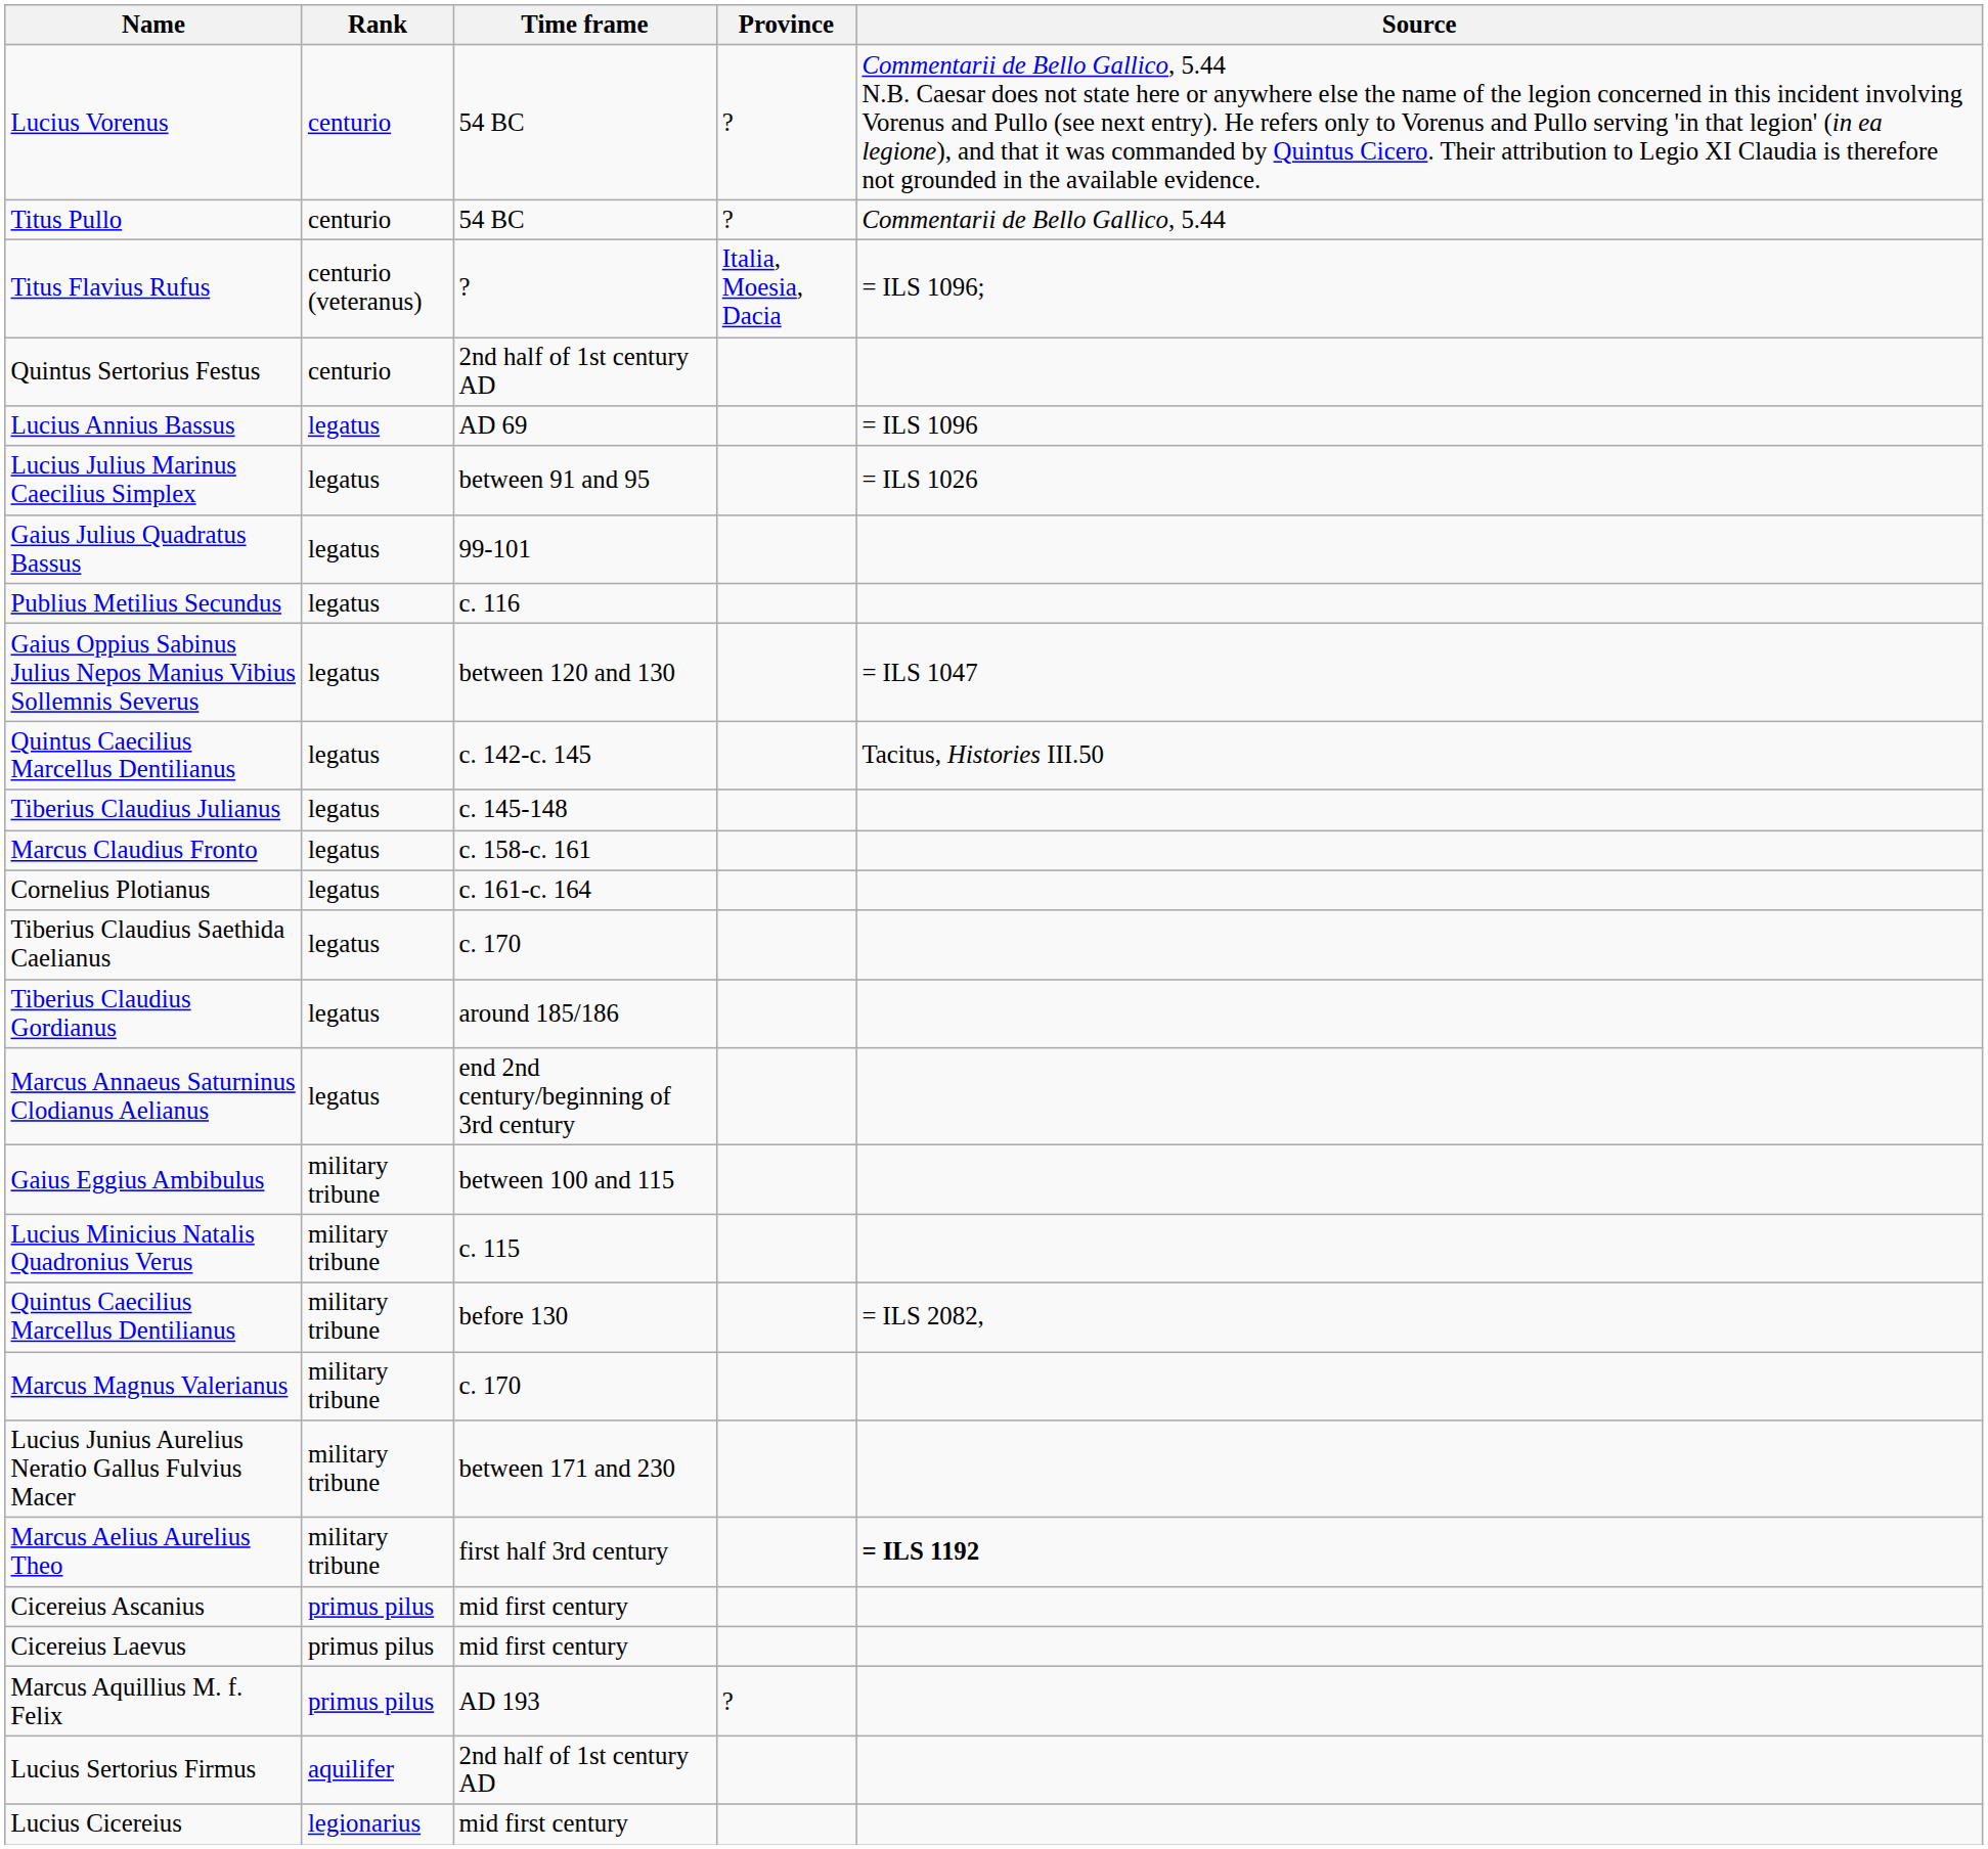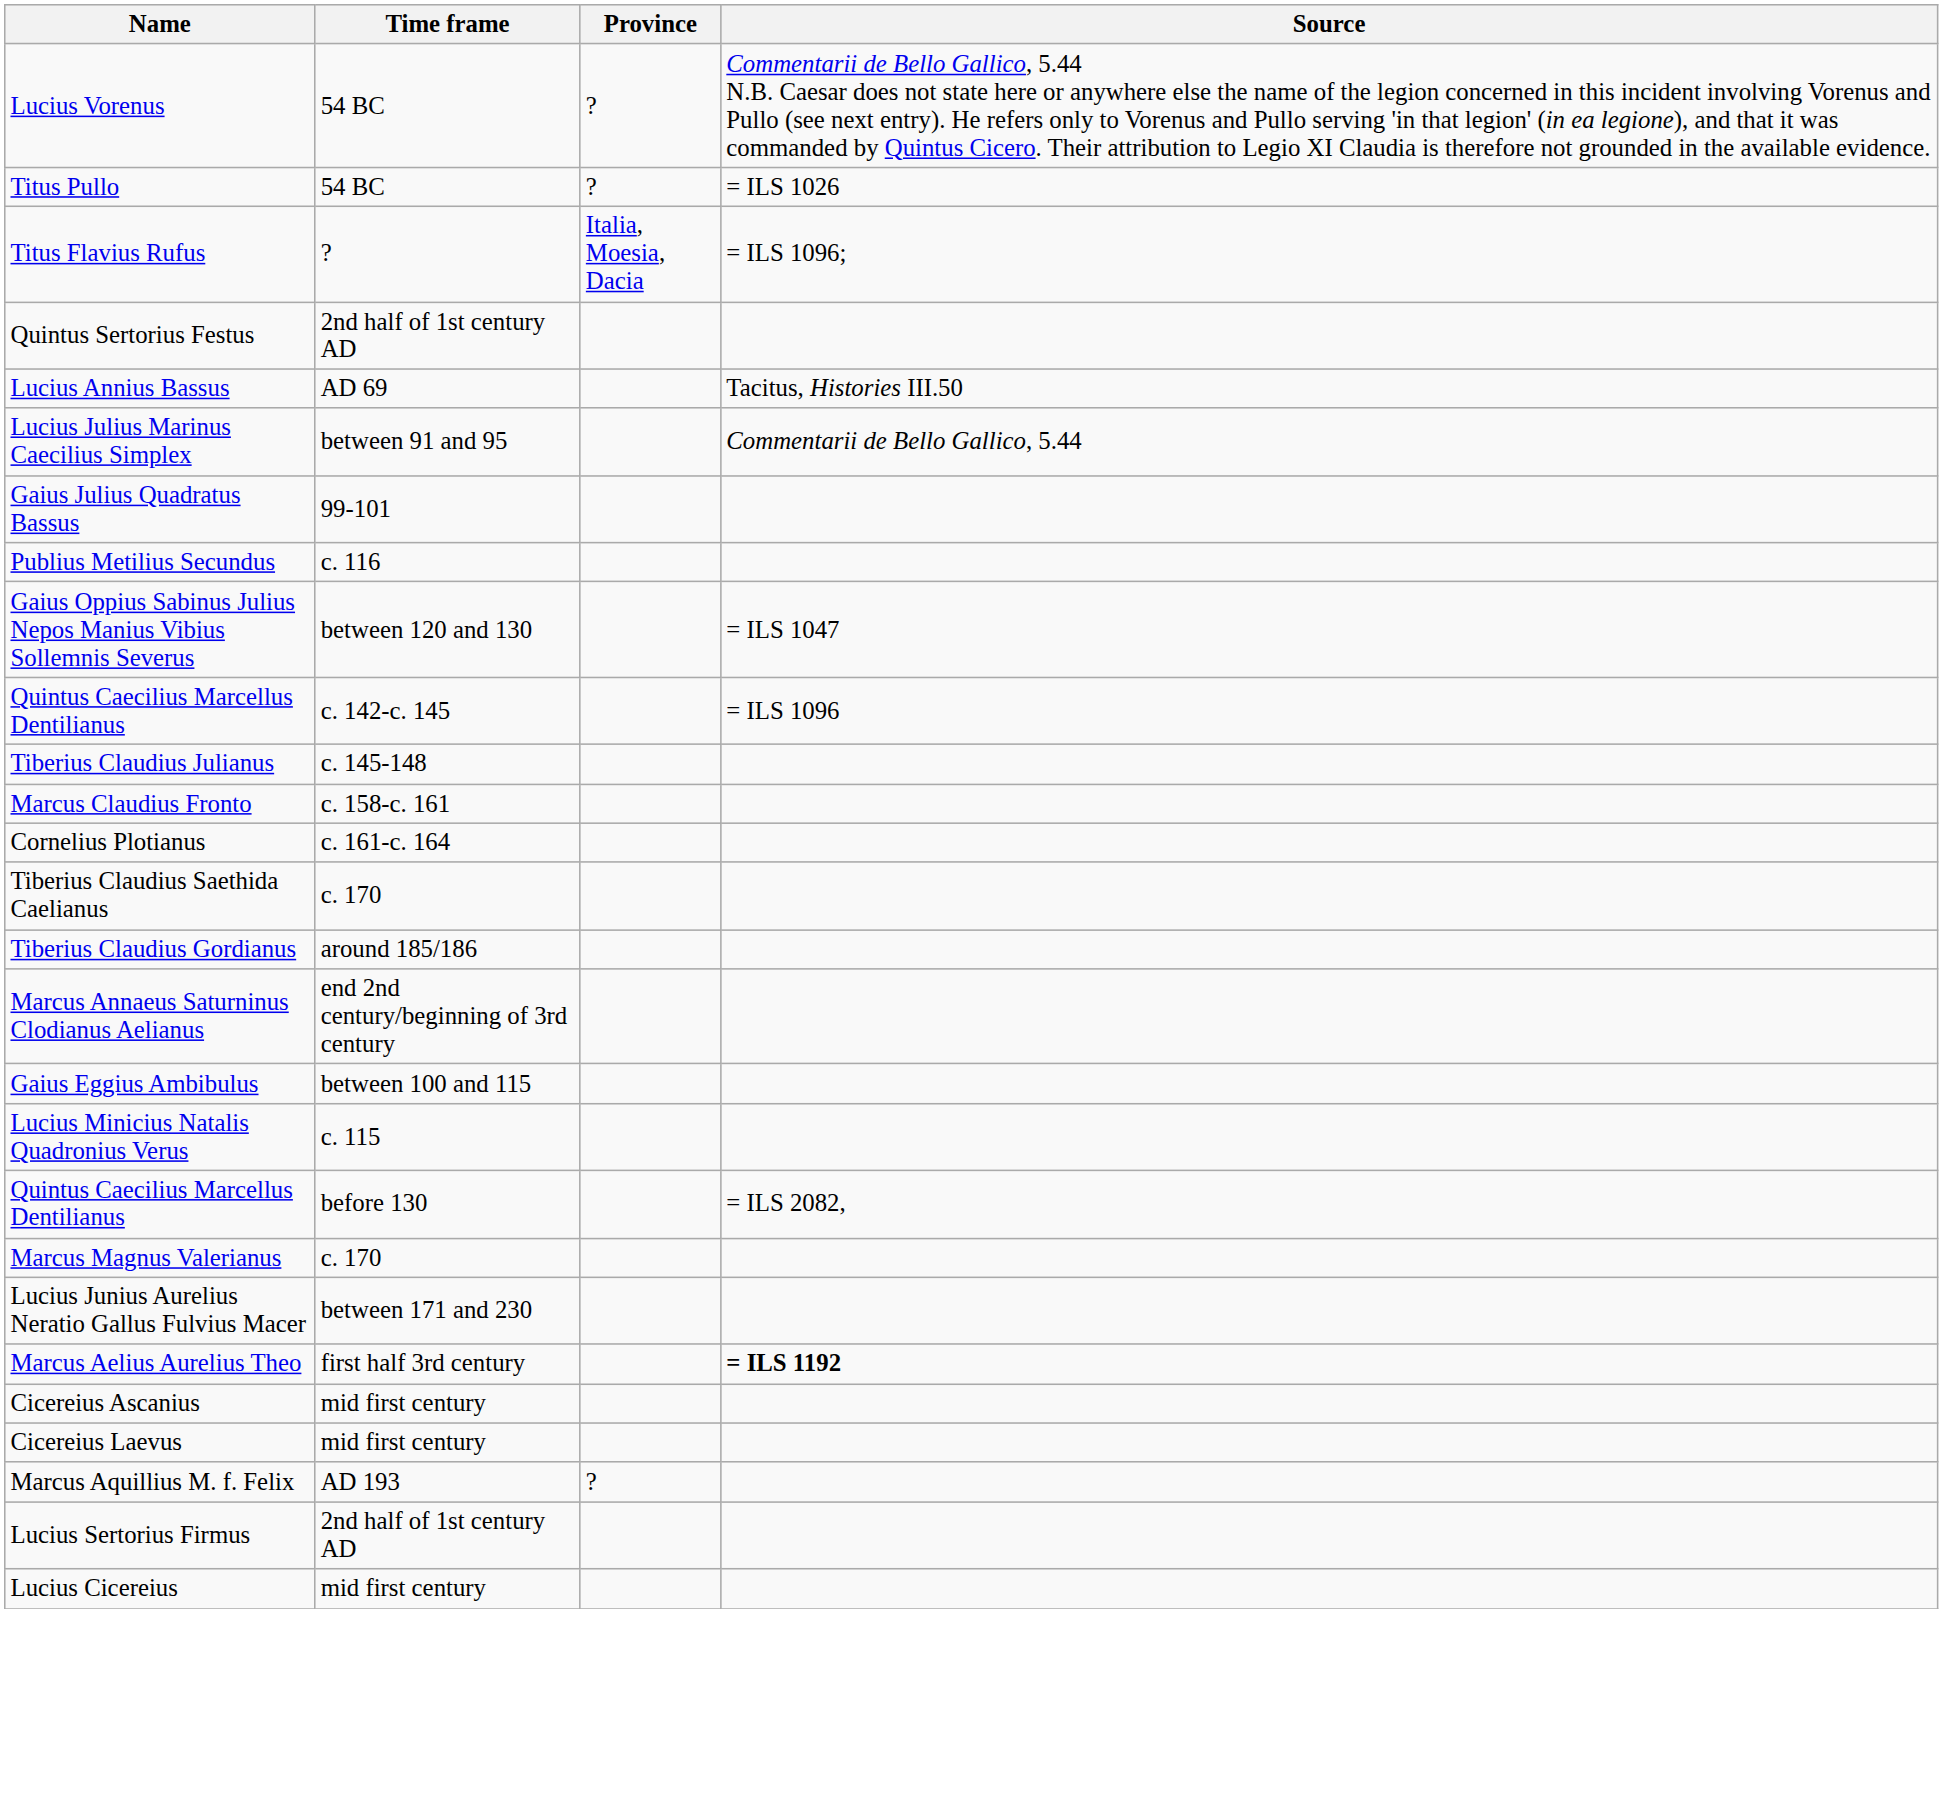 <table class="wikitable sortable">
 <tr style="vertical-align: top;">
 <th>Name</th>
-<th>Rank</th>
 <th>Time frame</th>
 <th>Province</th>
 <th>Source</th>
 </tr>
 <tr>
 <td><a href='#'>Lucius Vorenus</a></td>
-<td><a href='#'>centurio</a></td>
 <td>54 BC</td>
 <td>?</td>
 <td><em><a href='#'>Commentarii de Bello Gallico</a></em>, 5.44<br>N.B. Caesar does not state here or anywhere else the name of the legion concerned in this incident involving Vorenus and Pullo (see next entry). He refers only to Vorenus and Pullo serving 'in that legion' (<em>in ea legione</em>), and that it was commanded by <a href='#'>Quintus Cicero</a>. Their attribution to Legio XI Claudia is therefore not grounded in the available evidence.</td>
 </tr>
 <tr>
 <td><a href='#'>Titus Pullo</a></td>
-<td>centurio</td>
 <td>54 BC</td>
 <td>?</td>
-<td><em>Commentarii de Bello Gallico</em>, 5.44</td>
+<td> = ILS 1026</td>
 </tr>
 <tr>
 <td><a href='#'>Titus Flavius Rufus</a></td>
-<td>centurio (veteranus)</td>
 <td>?</td>
 <td><a href='#'>Italia</a>, <a href='#'>Moesia</a>, <a href='#'>Dacia</a></td>
 <td> = ILS 1096; </td>
 </tr>
 <tr>
 <td>Quintus Sertorius Festus</td>
-<td>centurio</td>
 <td>2nd half of 1st century AD</td>
 <td></td>
 <td></td>
 </tr>
 <tr>
 <td><a href='#'>Lucius Annius Bassus</a></td>
-<td><a href='#'>legatus</a></td>
 <td>AD 69</td>
 <td></td>
-<td> = ILS 1096</td>
+<td>Tacitus, <em>Histories</em> III.50</td>
 </tr>
 <tr>
 <td><a href='#'>Lucius Julius Marinus Caecilius Simplex</a></td>
-<td>legatus</td>
 <td>between 91 and 95</td>
 <td></td>
-<td> = ILS 1026</td>
+<td><em>Commentarii de Bello Gallico</em>, 5.44</td>
 </tr>
 <tr>
 <td><a href='#'>Gaius Julius Quadratus Bassus</a></td>
-<td>legatus</td>
 <td>99-101</td>
 <td></td>
 <td></td>
 </tr>
 <tr>
 <td><a href='#'>Publius Metilius Secundus</a></td>
-<td>legatus</td>
 <td>c. 116</td>
 <td></td>
 <td></td>
 </tr>
 <tr>
 <td><a href='#'>Gaius Oppius Sabinus Julius Nepos Manius Vibius Sollemnis Severus</a></td>
-<td>legatus</td>
 <td>between 120 and 130</td>
 <td></td>
 <td> = ILS 1047</td>
 </tr>
 <tr>
 <td><a href='#'>Quintus Caecilius Marcellus Dentilianus</a></td>
-<td>legatus</td>
 <td>c. 142-c. 145</td>
 <td></td>
-<td>Tacitus, <em>Histories</em> III.50</td>
+<td> = ILS 1096</td>
 </tr>
 <tr>
 <td><a href='#'>Tiberius Claudius Julianus</a></td>
-<td>legatus</td>
 <td>c. 145-148</td>
 <td></td>
 <td></td>
 </tr>
 <tr>
 <td><a href='#'>Marcus Claudius Fronto</a></td>
-<td>legatus</td>
 <td>c. 158-c. 161</td>
 <td></td>
 <td></td>
 </tr>
 <tr>
 <td>Cornelius Plotianus</td>
-<td>legatus</td>
 <td>c. 161-c. 164</td>
 <td></td>
 <td></td>
 </tr>
 <tr>
 <td>Tiberius Claudius Saethida Caelianus</td>
-<td>legatus</td>
 <td>c. 170</td>
 <td></td>
 <td></td>
 </tr>
 <tr>
 <td><a href='#'>Tiberius Claudius Gordianus</a></td>
-<td>legatus</td>
 <td>around 185/186</td>
 <td></td>
 <td></td>
 </tr>
 <tr>
 <td><a href='#'>Marcus Annaeus Saturninus Clodianus Aelianus</a></td>
-<td>legatus</td>
 <td>end 2nd century/beginning of 3rd century</td>
 <td></td>
 <td></td>
 </tr>
 <tr>
 <td><a href='#'>Gaius Eggius Ambibulus</a></td>
-<td>military tribune</td>
 <td>between 100 and 115</td>
 <td></td>
 <td></td>
 </tr>
 <tr>
 <td><a href='#'>Lucius Minicius Natalis Quadronius Verus</a></td>
-<td>military tribune</td>
 <td>c. 115</td>
 <td></td>
 <td></td>
 </tr>
 <tr>
 <td><a href='#'>Quintus Caecilius Marcellus Dentilianus</a></td>
-<td>military tribune</td>
 <td>before 130</td>
 <td></td>
 <td> = ILS 2082, </td>
 </tr>
 <tr>
 <td><a href='#'>Marcus Magnus Valerianus</a></td>
-<td>military tribune</td>
 <td>c. 170</td>
 <td></td>
 <td></td>
 </tr>
 <tr>
 <td>Lucius Junius Aurelius Neratio Gallus Fulvius Macer</td>
-<td>military tribune</td>
 <td>between 171 and 230</td>
 <td></td>
 <td></td>
 </tr>
 <tr>
 <td><a href='#'>Marcus Aelius Aurelius Theo</a></td>
-<td>military tribune</td>
 <td>first half 3rd century</td>
 <td></td>
 <td><strong> = ILS 1192</strong></td>
 </tr>
 <tr>
 <td>Cicereius Ascanius</td>
-<td><a href='#'>primus pilus</a></td>
 <td>mid first century</td>
 <td></td>
 <td></td>
 </tr>
 <tr>
 <td>Cicereius Laevus</td>
-<td>primus pilus</td>
 <td>mid first century</td>
 <td></td>
 <td></td>
 </tr>
 <tr>
 <td>Marcus Aquillius M. f. Felix</td>
-<td><a href='#'>primus pilus</a></td>
 <td>AD 193</td>
 <td>?</td>
 <td></td>
 </tr>
 <tr>
 <td>Lucius Sertorius Firmus</td>
-<td><a href='#'>aquilifer</a></td>
 <td>2nd half of 1st century AD</td>
 <td></td>
 <td></td>
 </tr>
 <tr>
 <td>Lucius Cicereius</td>
-<td><a href='#'>legionarius</a></td>
 <td>mid first century</td>
 <td></td>
 <td></td>
 </tr>
 </table>
